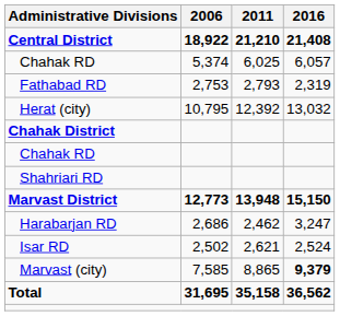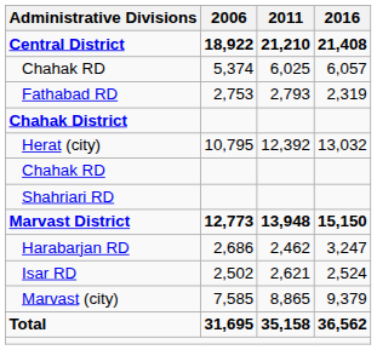 <table class="wikitable">
 <tr>
 <th>Administrative Divisions</th>
 <th>2006</th>
 <th>2011</th>
 <th>2016</th>
 </tr>
 <tr>
 <td><strong><a href='#'>Central District</a></strong></td>
 <td style="text-align: right;"><strong>18,922</strong></td>
 <td style="text-align: right;"><strong>21,210</strong></td>
 <td style="text-align: right;"><strong>21,408</strong></td>
 </tr>
 <tr>
 <td style="padding-left: 1em;">Chahak RD</td>
 <td style="text-align: right;">5,374</td>
 <td style="text-align: right;">6,025</td>
 <td style="text-align: right;">6,057</td>
 </tr>
 <tr>
 <td style="padding-left: 1em;"><a href='#'>Fathabad RD</a></td>
 <td style="text-align: right;">2,753</td>
 <td style="text-align: right;">2,793</td>
 <td style="text-align: right;">2,319</td>
 </tr>
 <tr>
+<td><strong><a href='#'>Chahak District</a></strong></td>
+<td style="text-align: right;"></td>
+<td style="text-align: right;"></td>
+<td style="text-align: right;"></td>
+</tr>
+<tr>
 <td style="padding-left: 1em;"><a href='#'>Herat</a> (city)</td>
 <td style="text-align: right;">10,795</td>
 <td style="text-align: right;">12,392</td>
 <td style="text-align: right;">13,032</td>
-</tr>
-<tr>
-<td><strong><a href='#'>Chahak District</a></strong></td>
-<td style="text-align: right;"></td>
-<td style="text-align: right;"></td>
-<td style="text-align: right;"></td>
 </tr>
 <tr>
 <td style="padding-left: 1em;"><a href='#'>Chahak RD</a></td>
 <td style="text-align: right;"></td>
 <td style="text-align: right;"></td>
 <td style="text-align: right;"></td>
 </tr>
 <tr>
 <td style="padding-left: 1em;"><a href='#'>Shahriari RD</a></td>
 <td style="text-align: right;"></td>
 <td style="text-align: right;"></td>
 <td style="text-align: right;"></td>
 </tr>
 <tr>
 <td><strong><a href='#'>Marvast District</a></strong></td>
 <td style="text-align: right;"><strong>12,773</strong></td>
 <td style="text-align: right;"><strong>13,948</strong></td>
 <td style="text-align: right;"><strong>15,150</strong></td>
 </tr>
 <tr>
 <td style="padding-left: 1em;"><a href='#'>Harabarjan RD</a></td>
 <td style="text-align: right;">2,686</td>
 <td style="text-align: right;">2,462</td>
 <td style="text-align: right;">3,247</td>
 </tr>
 <tr>
 <td style="padding-left: 1em;"><a href='#'>Isar RD</a></td>
 <td style="text-align: right;">2,502</td>
 <td style="text-align: right;">2,621</td>
 <td style="text-align: right;">2,524</td>
 </tr>
 <tr>
 <td style="padding-left: 1em;"><a href='#'>Marvast</a> (city)</td>
 <td style="text-align: right;">7,585</td>
 <td style="text-align: right;">8,865</td>
-<td style="text-align: right;"><strong>9,379</strong></td>
+<td style="text-align: right;">9,379</td>
 </tr>
 <tr>
 <td><strong>Total</strong></td>
 <td style="text-align: right;"><strong>31,695</strong></td>
 <td style="text-align: right;"><strong>35,158</strong></td>
 <td style="text-align: right;"><strong>36,562</strong></td>
 </tr>
 <tr>
 <td colspan=4></td>
 </tr>
 </table>
